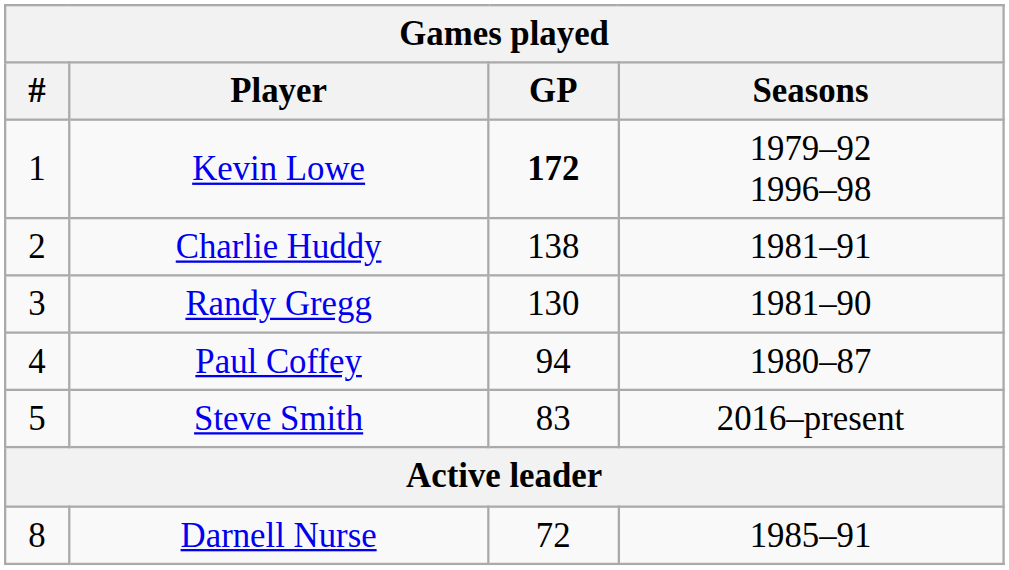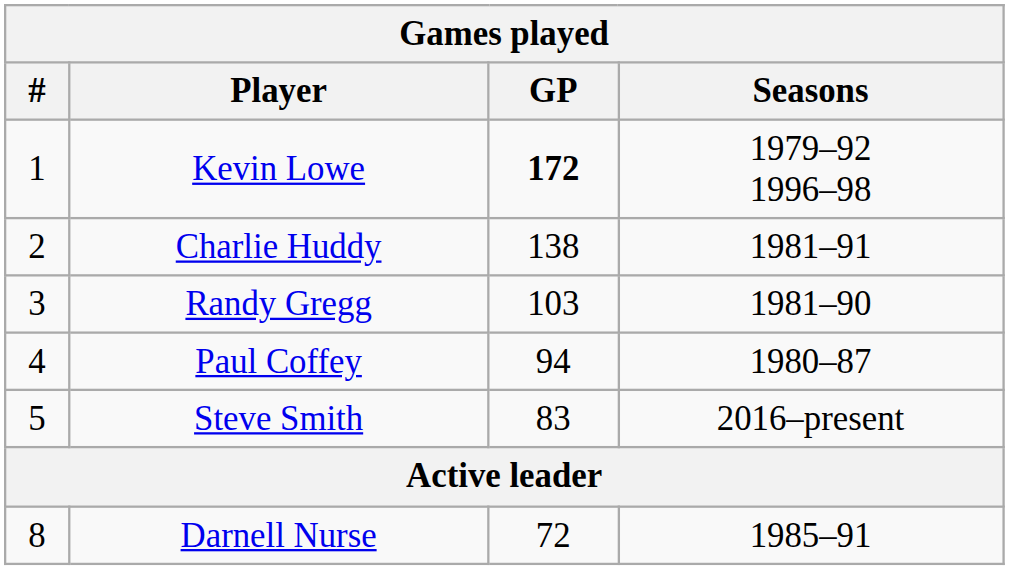 <table class="wikitable" style="text-align: center; font-size: 95%" width="70%">
 <tr>
 <th colspan="4">Games played</th>
 </tr>
 <tr>
 <th>#</th>
 <th>Player</th>
 <th>GP</th>
 <th>Seasons</th>
 </tr>
 <tr>
 <td>1</td>
 <td><a href='#'>Kevin Lowe</a></td>
 <td><strong>172</strong></td>
 <td>1979–92<br>1996–98</td>
 </tr>
 <tr>
 <td>2</td>
 <td><a href='#'>Charlie Huddy</a></td>
 <td>138</td>
 <td>1981–91</td>
 </tr>
 <tr>
 <td>3</td>
 <td><a href='#'>Randy Gregg</a></td>
-<td>130</td>
+<td>103</td>
 <td>1981–90</td>
 </tr>
 <tr>
 <td>4</td>
 <td><a href='#'>Paul Coffey</a></td>
 <td>94</td>
 <td>1980–87</td>
 </tr>
 <tr>
 <td>5</td>
 <td><a href='#'>Steve Smith</a></td>
 <td>83</td>
 <td>2016–present</td>
 </tr>
 <tr>
 <th colspan="4">Active leader</th>
 </tr>
 <tr>
 <td>8</td>
 <td><a href='#'>Darnell Nurse</a></td>
 <td>72</td>
 <td>1985–91</td>
 </tr>
 </table>
